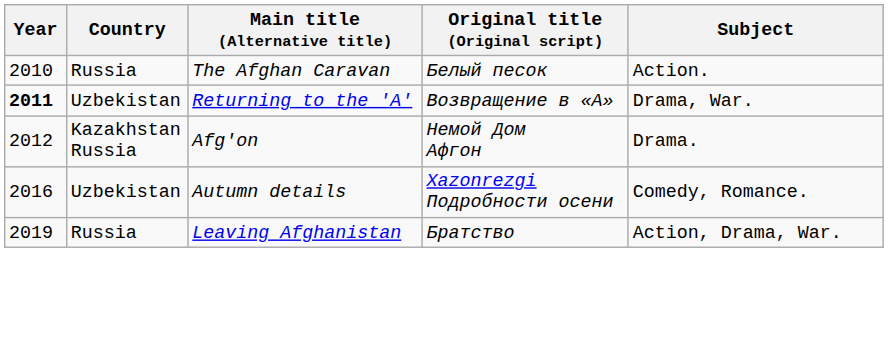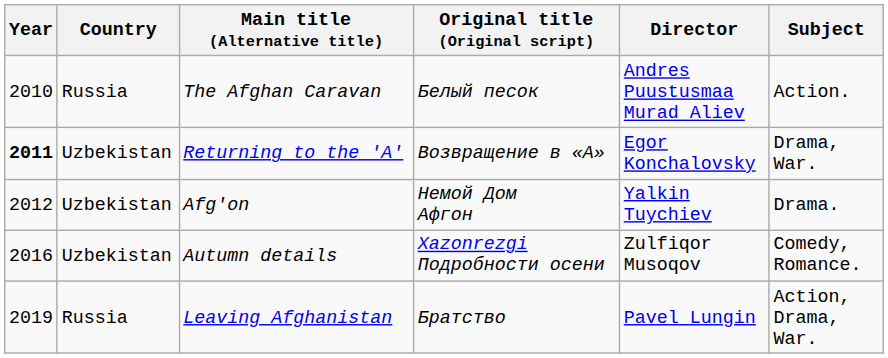 <table class="wikitable sortable" style="width:100%;">
 <tr>
 <th>Year</th>
 <th width= 80>Country</th>
 <th class="unsortable" style="width:160px;">Main title<br><small>(Alternative title)</small></th>
 <th class="unsortable" style="width:140px;">Original title<br><small>(Original script)</small></th>
+<th width=100>Director</th>
 <th class="unsortable">Subject</th>
 </tr>
 <tr>
 <td>2010</td>
 <td>Russia</td>
 <td><em>The Afghan Caravan</em></td>
 <td><em>Белый песок</em></td>
+<td><a href='#'>Andres Puustusmaa</a><br><a href='#'>Murad Aliev</a></td>
 <td>Action.</td>
 </tr>
 <tr>
 <td><strong>2011</strong></td>
 <td>Uzbekistan</td>
 <td><em><a href='#'>Returning to the 'A'</a></em></td>
 <td><em>Возвращение в «А»</em></td>
+<td><a href='#'>Egor Konchalovsky</a></td>
 <td>Drama, War.</td>
 </tr>
 <tr>
 <td>2012</td>
-<td>Kazakhstan<br>Russia</td>
+<td>Uzbekistan</td>
 <td><em>Afg'on</em></td>
 <td><em>Немой Дом</em><br><em>Афгон</em></td>
+<td><a href='#'>Yalkin Tuychiev</a></td>
 <td>Drama.</td>
 </tr>
 <tr>
 <td>2016</td>
 <td>Uzbekistan</td>
 <td><em>Autumn details</em></td>
 <td><em><a href='#'>Xazonrezgi</a></em><br><em>Подробности осени</em></td>
+<td>Zulfiqor Musoqov</td>
 <td>Comedy, Romance.</td>
 </tr>
 <tr>
 <td>2019</td>
 <td>Russia</td>
 <td><em><a href='#'>Leaving Afghanistan</a></em></td>
 <td><em>Братство</em></td>
+<td><a href='#'>Pavel Lungin</a></td>
 <td>Action, Drama, War.</td>
 </tr>
 </table>
